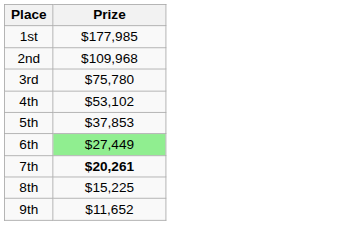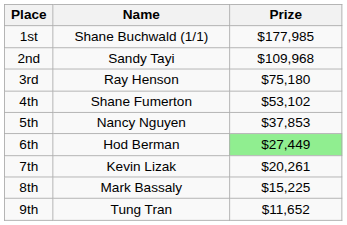 <table class="wikitable">
 <tr>
 <th width="50">Place</th>
+<th width="200">Name</th>
 <th width="125">Prize</th>
 </tr>
 <tr>
 <td align = "center">1st</td>
+<td align = "center">Shane Buchwald (1/1)</td>
 <td align = "center">$177,985</td>
 </tr>
 <tr>
 <td align = "center">2nd</td>
+<td align = "center">Sandy Tayi</td>
 <td align = "center">$109,968</td>
 </tr>
 <tr>
 <td align = "center">3rd</td>
-<td align = "center">$75,780</td>
+<td align = "center">Ray Henson</td>
+<td align = "center">$75,180</td>
 </tr>
 <tr>
 <td align = "center">4th</td>
+<td align = "center">Shane Fumerton</td>
 <td align = "center">$53,102</td>
 </tr>
 <tr>
 <td align = "center">5th</td>
+<td align = "center">Nancy Nguyen</td>
 <td align = "center">$37,853</td>
 </tr>
 <tr>
 <td align = "center">6th</td>
+<td align = "center">Hod Berman</td>
 <td align = "center" style="background: lightgreen;">$27,449</td>
 </tr>
 <tr>
 <td align = "center">7th</td>
-<td align = "center"><strong>$20,261</strong></td>
+<td align = "center">Kevin Lizak</td>
+<td align = "center">$20,261</td>
 </tr>
 <tr>
 <td align = "center">8th</td>
+<td align = "center">Mark Bassaly</td>
 <td align = "center">$15,225</td>
 </tr>
 <tr>
 <td align = "center">9th</td>
+<td align = "center">Tung Tran</td>
 <td align = "center">$11,652</td>
 </tr>
 </table>
